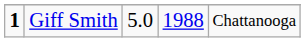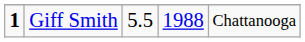 <table class="wikitable">
 <tr>
 </tr>
 <tr>
 <td><strong>1</strong></td>
 <td><a href='#'>Giff Smith</a></td>
-<td>5.0</td>
+<td>5.5</td>
 <td><a href='#'>1988</a></td>
 <td style="font-size:80%;">Chattanooga</td>
 </tr>
 </table>
